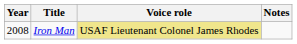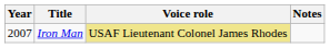 <table class="wikitable sortable">
 <tr>
 <th>Year</th>
 <th>Title</th>
 <th>Voice role</th>
 <th>Notes</th>
 </tr>
 <tr>
-<td>2008</td>
+<td>2007</td>
 <td><em><a href='#'>Iron Man</a></em></td>
 <td style="background: khaki;">USAF Lieutenant Colonel James Rhodes</td>
 <td></td>
 </tr>
 </table>
